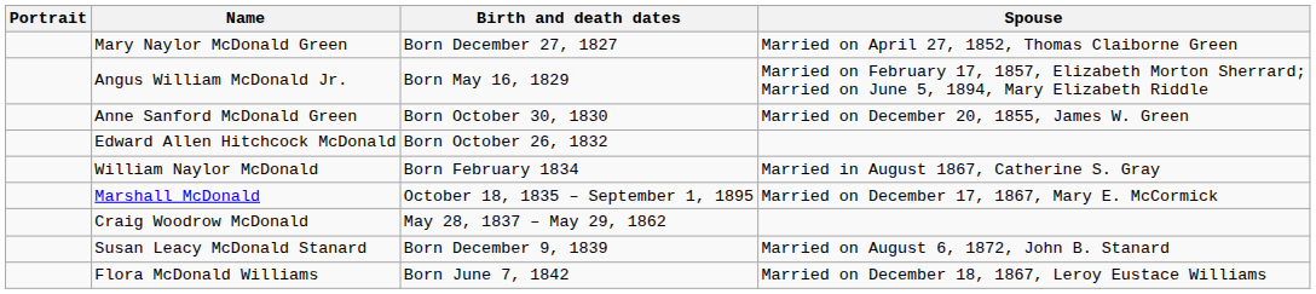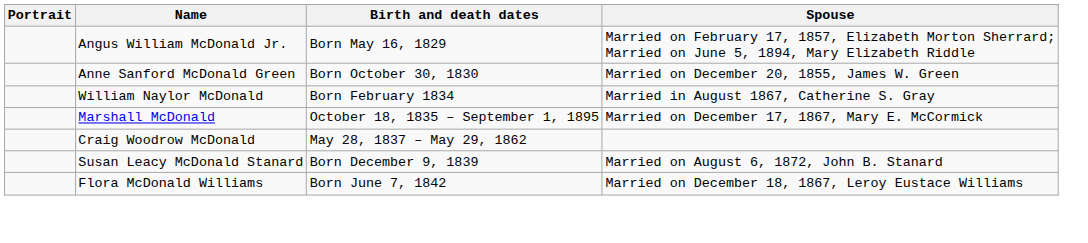 <table class="wikitable">
 <tr>
 <th>Portrait</th>
 <th>Name</th>
 <th>Birth and death dates</th>
 <th>Spouse</th>
-</tr>
-<tr>
-<td></td>
-<td>Mary Naylor McDonald Green</td>
-<td>Born December 27, 1827</td>
-<td>Married on April 27, 1852, Thomas Claiborne Green</td>
 </tr>
 <tr>
 <td></td>
 <td>Angus William McDonald Jr.</td>
 <td>Born May 16, 1829</td>
 <td>Married on February 17, 1857, Elizabeth Morton Sherrard;<br>Married on June 5, 1894, Mary Elizabeth Riddle</td>
 </tr>
 <tr>
 <td></td>
 <td>Anne Sanford McDonald Green</td>
 <td>Born October 30, 1830</td>
 <td>Married on December 20, 1855, James W. Green</td>
-</tr>
-<tr>
-<td></td>
-<td>Edward Allen Hitchcock McDonald</td>
-<td>Born October 26, 1832</td>
-<td></td>
 </tr>
 <tr>
 <td></td>
 <td>William Naylor McDonald</td>
 <td>Born February 1834</td>
 <td>Married in  August 1867, Catherine S. Gray</td>
 </tr>
 <tr>
 <td></td>
 <td><a href='#'>Marshall McDonald</a></td>
 <td>October 18, 1835 – September 1, 1895</td>
 <td>Married on December 17, 1867, Mary E. McCormick</td>
 </tr>
 <tr>
 <td></td>
 <td>Craig Woodrow McDonald</td>
 <td>May 28, 1837 – May 29, 1862</td>
 <td></td>
 </tr>
 <tr>
 <td></td>
 <td>Susan Leacy McDonald Stanard</td>
 <td>Born December 9, 1839</td>
 <td>Married on August 6, 1872, John B. Stanard</td>
 </tr>
 <tr>
 <td></td>
 <td>Flora McDonald Williams</td>
 <td>Born June 7, 1842</td>
 <td>Married on December 18, 1867, Leroy Eustace Williams</td>
 </tr>
 </table>
